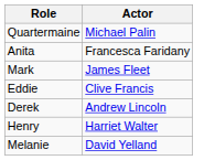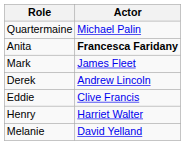 <table class="wikitable">
 <tr>
 <th>Role</th>
 <th>Actor</th>
 </tr>
 <tr>
 <td>Quartermaine</td>
 <td><a href='#'>Michael Palin</a></td>
 </tr>
 <tr>
 <td>Anita</td>
-<td>Francesca Faridany</td>
+<td><strong>Francesca Faridany</strong></td>
 </tr>
 <tr>
 <td>Mark</td>
 <td><a href='#'>James Fleet</a></td>
 </tr>
 <tr>
+<td>Derek</td>
+<td><a href='#'>Andrew Lincoln</a> </td>
+</tr>
+<tr>
 <td>Eddie</td>
 <td><a href='#'>Clive Francis</a></td>
-</tr>
-<tr>
-<td>Derek</td>
-<td><a href='#'>Andrew Lincoln</a> </td>
 </tr>
 <tr>
 <td>Henry</td>
 <td><a href='#'>Harriet Walter</a></td>
 </tr>
 <tr>
 <td>Melanie</td>
 <td><a href='#'>David Yelland</a></td>
 </tr>
 </table>
